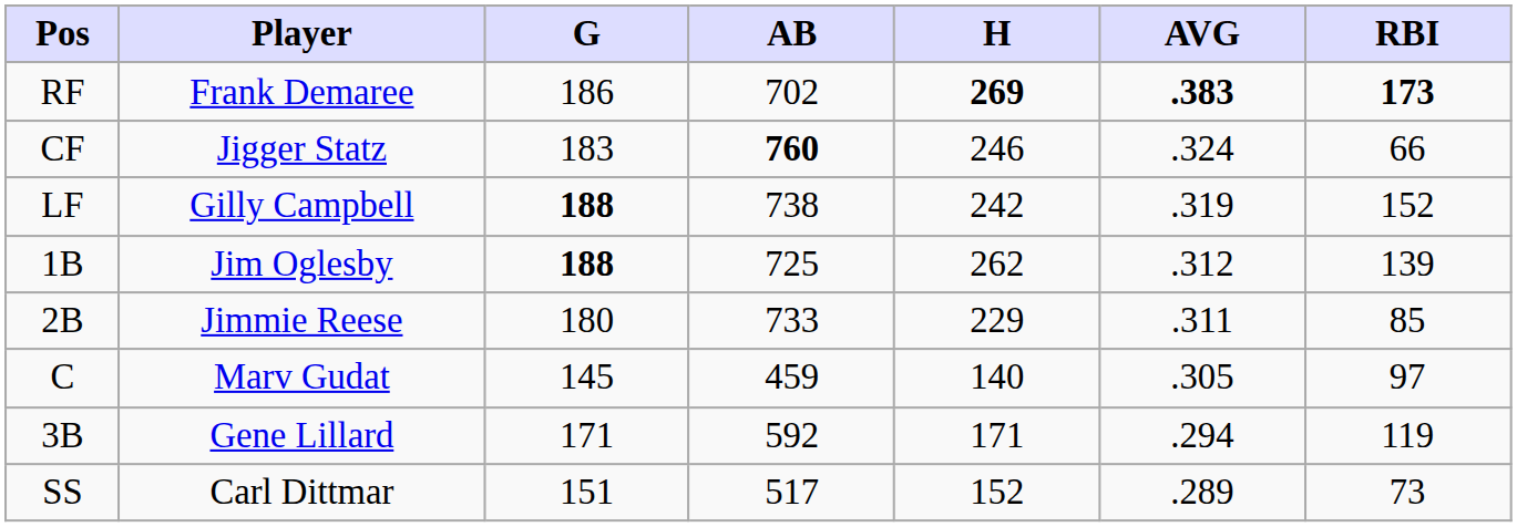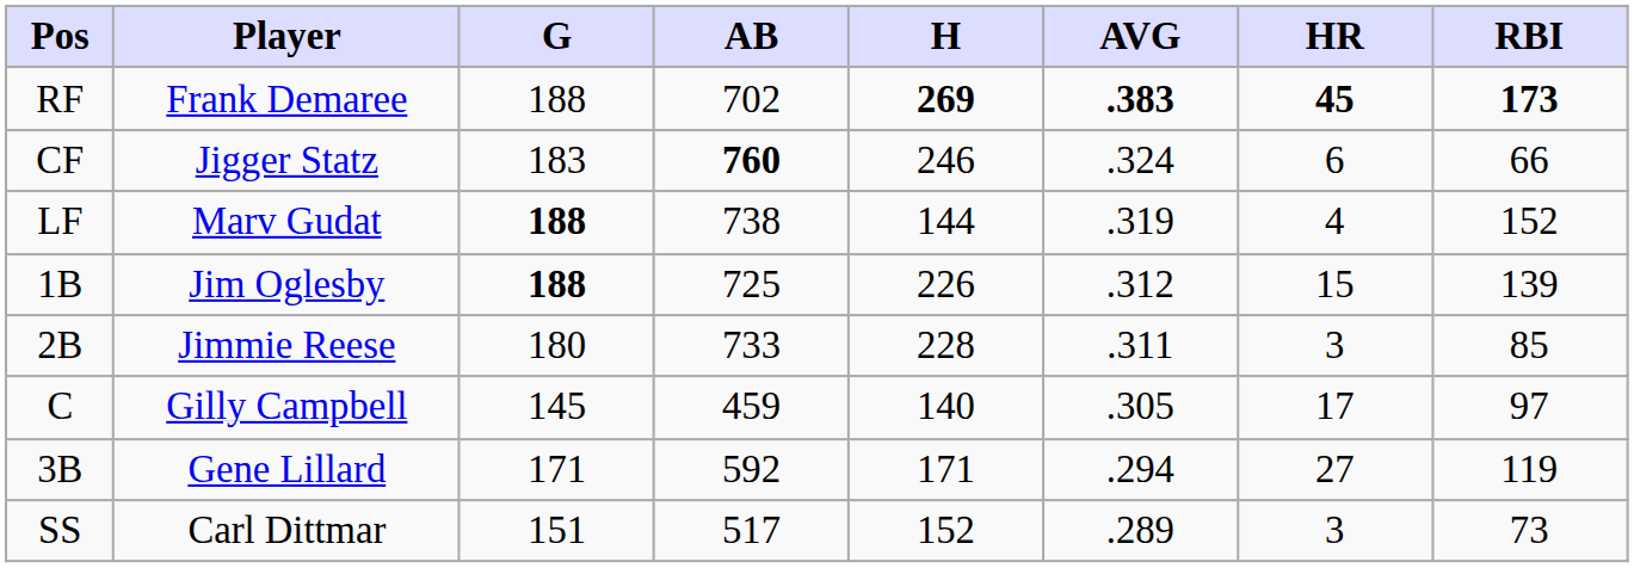 <table class="wikitable sortable">
 <tr>
 <th style="background:#ddf; width:5%;">Pos</th>
 <th style="background:#ddf; width:16%;">Player</th>
 <th style="background:#ddf; width:9%;">G</th>
 <th style="background:#ddf; width:9%;">AB</th>
 <th style="background:#ddf; width:9%;">H</th>
 <th style="background:#ddf; width:9%;">AVG</th>
+<th style="background:#ddf; width:9%;">HR</th>
 <th style="background:#ddf; width:9%;">RBI</th>
 </tr>
 <tr style="text-align:center;">
 <td>RF</td>
 <td><a href='#'>Frank Demaree</a></td>
-<td>186</td>
+<td>188</td>
 <td>702</td>
 <td><strong>269</strong></td>
 <td><strong>.383</strong></td>
+<td><strong>45</strong></td>
 <td><strong>173</strong></td>
 </tr>
 <tr style="text-align:center;">
 <td>CF</td>
 <td><a href='#'>Jigger Statz</a></td>
 <td>183</td>
 <td><strong>760</strong></td>
 <td>246</td>
 <td>.324</td>
+<td>6</td>
 <td>66</td>
 </tr>
 <tr style="text-align:center;">
 <td>LF</td>
-<td><a href='#'>Gilly Campbell</a></td>
+<td><a href='#'>Marv Gudat</a></td>
 <td><strong>188</strong></td>
 <td>738</td>
-<td>242</td>
+<td>144</td>
 <td>.319</td>
+<td>4</td>
 <td>152</td>
 </tr>
 <tr style="text-align:center;">
 <td>1B</td>
 <td><a href='#'>Jim Oglesby</a></td>
 <td><strong>188</strong></td>
 <td>725</td>
-<td>262</td>
+<td>226</td>
 <td>.312</td>
+<td>15</td>
 <td>139</td>
 </tr>
 <tr style="text-align:center;">
 <td>2B</td>
 <td><a href='#'>Jimmie Reese</a></td>
 <td>180</td>
 <td>733</td>
-<td>229</td>
+<td>228</td>
 <td>.311</td>
+<td>3</td>
 <td>85</td>
 </tr>
 <tr style="text-align:center;">
 <td>C</td>
-<td><a href='#'>Marv Gudat</a></td>
+<td><a href='#'>Gilly Campbell</a></td>
 <td>145</td>
 <td>459</td>
 <td>140</td>
 <td>.305</td>
+<td>17</td>
 <td>97</td>
 </tr>
 <tr style="text-align:center;">
 <td>3B</td>
 <td><a href='#'>Gene Lillard</a></td>
 <td>171</td>
 <td>592</td>
 <td>171</td>
 <td>.294</td>
+<td>27</td>
 <td>119</td>
 </tr>
 <tr style="text-align:center;">
 <td>SS</td>
 <td>Carl Dittmar</td>
 <td>151</td>
 <td>517</td>
 <td>152</td>
 <td>.289</td>
+<td>3</td>
 <td>73</td>
 </tr>
 </table>
